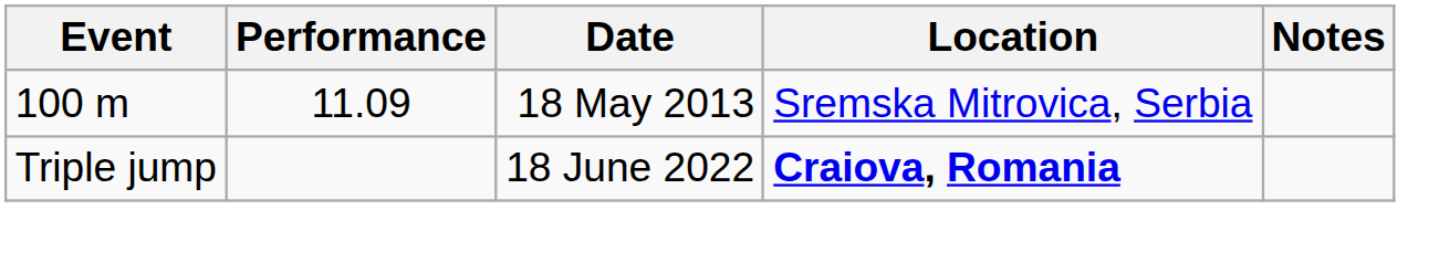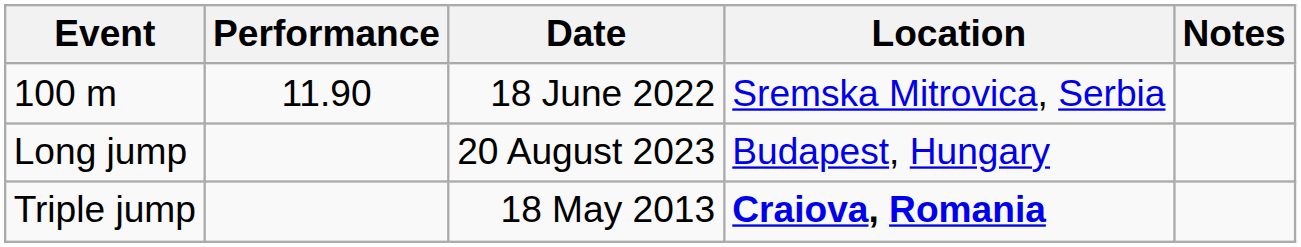 <table class="wikitable">
 <tr>
 <th>Event</th>
 <th>Performance</th>
 <th>Date</th>
 <th>Location</th>
 <th>Notes</th>
 </tr>
 <tr>
 <td>100 m</td>
-<td align=center>11.09</td>
-<td align=right>18 May 2013</td>
+<td align=center>11.90</td>
+<td align=right>18 June 2022</td>
 <td><a href='#'>Sremska Mitrovica</a>, <a href='#'>Serbia</a></td>
 <td></td>
 </tr>
 <tr>
+<td>Long jump</td>
+<td align=center></td>
+<td align=right>20 August 2023</td>
+<td><a href='#'>Budapest</a>, <a href='#'>Hungary</a></td>
+<td><strong></strong></td>
+</tr>
+<tr>
 <td>Triple jump</td>
 <td align=center></td>
-<td align=right>18 June 2022</td>
+<td align=right>18 May 2013</td>
 <td><strong><a href='#'>Craiova</a>, <a href='#'>Romania</a></strong></td>
 <td></td>
 </tr>
 </table>
